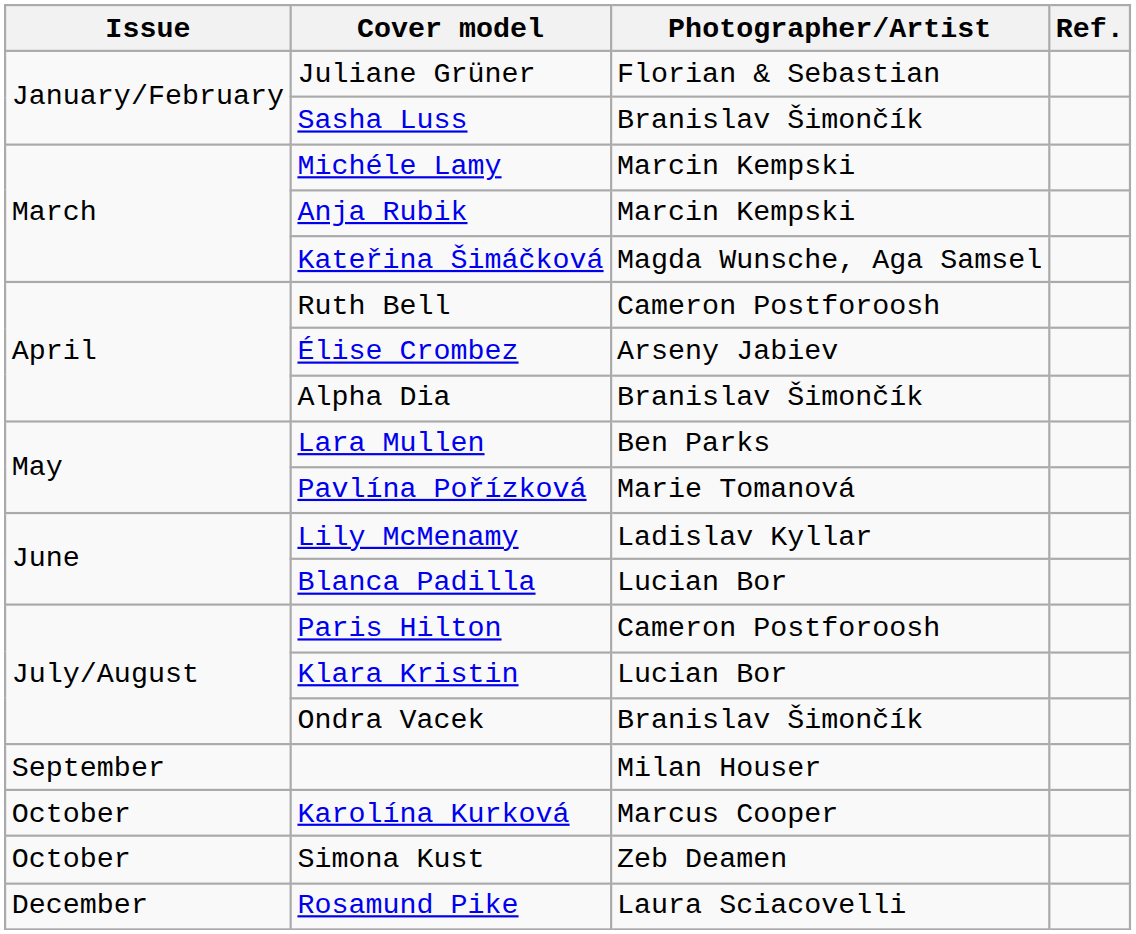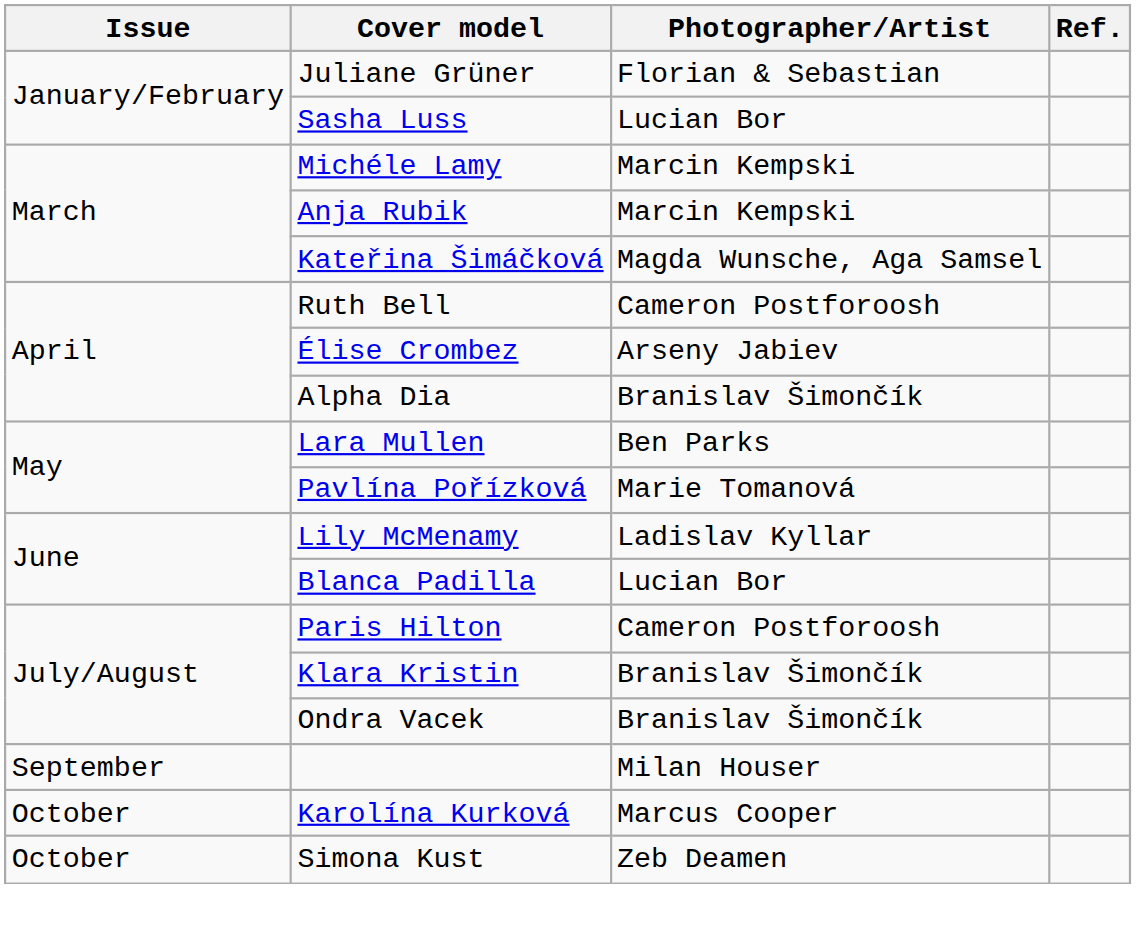 <table class="sortable wikitable">
 <tr>
 <th>Issue</th>
 <th>Cover model</th>
 <th>Photographer/Artist</th>
 <th>Ref.</th>
 </tr>
 <tr>
 <td rowspan="2">January/February</td>
 <td>Juliane Grüner</td>
 <td>Florian & Sebastian</td>
 <td></td>
 </tr>
 <tr>
 <td><a href='#'>Sasha Luss</a></td>
-<td>Branislav Šimončík</td>
+<td>Lucian Bor</td>
 <td></td>
 </tr>
 <tr>
 <td rowspan="3">March</td>
 <td><a href='#'>Michéle Lamy</a></td>
 <td>Marcin Kempski</td>
 <td></td>
 </tr>
 <tr>
 <td><a href='#'>Anja Rubik</a></td>
 <td>Marcin Kempski</td>
 <td></td>
 </tr>
 <tr>
 <td><a href='#'>Kateřina Šimáčková</a></td>
 <td>Magda Wunsche, Aga Samsel</td>
 <td></td>
 </tr>
 <tr>
 <td rowspan="3">April</td>
 <td>Ruth Bell</td>
 <td>Cameron Postforoosh</td>
 <td></td>
 </tr>
 <tr>
 <td><a href='#'>Élise Crombez</a></td>
 <td>Arseny Jabiev</td>
 <td></td>
 </tr>
 <tr>
 <td>Alpha Dia</td>
 <td>Branislav Šimončík</td>
 <td></td>
 </tr>
 <tr>
 <td rowspan="2">May</td>
 <td><a href='#'>Lara Mullen</a></td>
 <td>Ben Parks</td>
 <td></td>
 </tr>
 <tr>
 <td><a href='#'>Pavlína Pořízková</a></td>
 <td>Marie Tomanová</td>
 <td></td>
 </tr>
 <tr>
 <td rowspan="2">June</td>
 <td><a href='#'>Lily McMenamy</a></td>
 <td>Ladislav Kyllar</td>
 <td></td>
 </tr>
 <tr>
 <td><a href='#'>Blanca Padilla</a></td>
 <td>Lucian Bor</td>
 <td></td>
 </tr>
 <tr>
 <td rowspan="3">July/August</td>
 <td><a href='#'>Paris Hilton</a></td>
 <td>Cameron Postforoosh</td>
 <td></td>
 </tr>
 <tr>
 <td><a href='#'>Klara Kristin</a></td>
-<td>Lucian Bor</td>
+<td>Branislav Šimončík</td>
 <td></td>
 </tr>
 <tr>
 <td>Ondra Vacek</td>
 <td>Branislav Šimončík</td>
 <td></td>
 </tr>
 <tr>
 <td>September</td>
 <td></td>
 <td>Milan Houser</td>
 <td></td>
 </tr>
 <tr>
 <td>October</td>
 <td><a href='#'>Karolína Kurková</a></td>
 <td>Marcus Cooper</td>
 <td></td>
 </tr>
 <tr>
 <td>October</td>
 <td>Simona Kust</td>
 <td>Zeb Deamen</td>
 <td></td>
 </tr>
-<tr>
-<td>December</td>
-<td><a href='#'>Rosamund Pike</a></td>
-<td>Laura Sciacovelli</td>
-<td></td>
-</tr>
 </table>
